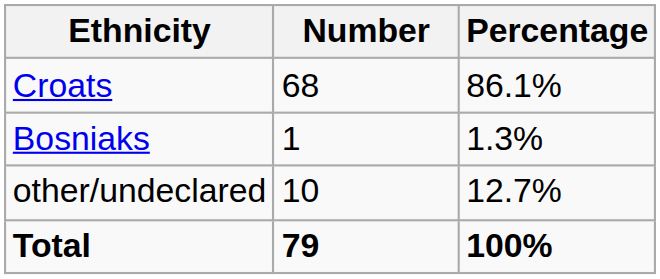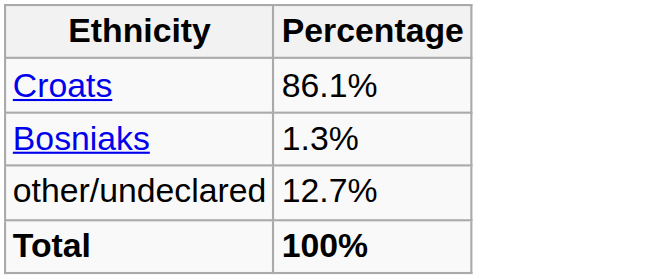 <table class="wikitable">
 <tr>
 <th width="100px">Ethnicity</th>
-<th width="80px">Number</th>
 <th width="80px">Percentage</th>
 </tr>
 <tr>
 <td><a href='#'>Croats</a></td>
-<td>68</td>
 <td>86.1%</td>
 </tr>
 <tr>
 <td><a href='#'>Bosniaks</a></td>
-<td>1</td>
 <td>1.3%</td>
 </tr>
 <tr>
 <td>other/undeclared</td>
-<td>10</td>
 <td>12.7%</td>
 </tr>
 <tr>
 <td><strong>Total</strong></td>
-<td><strong>79</strong></td>
 <td><strong>100%</strong></td>
 </tr>
 </table>
